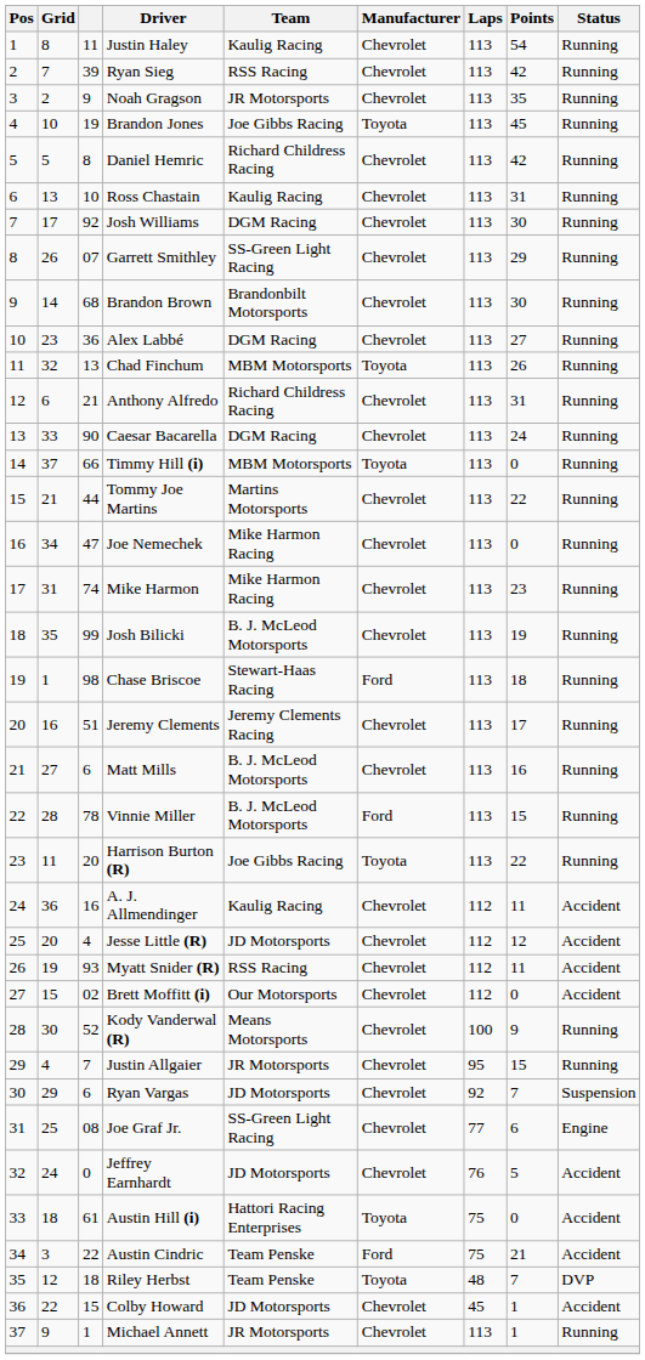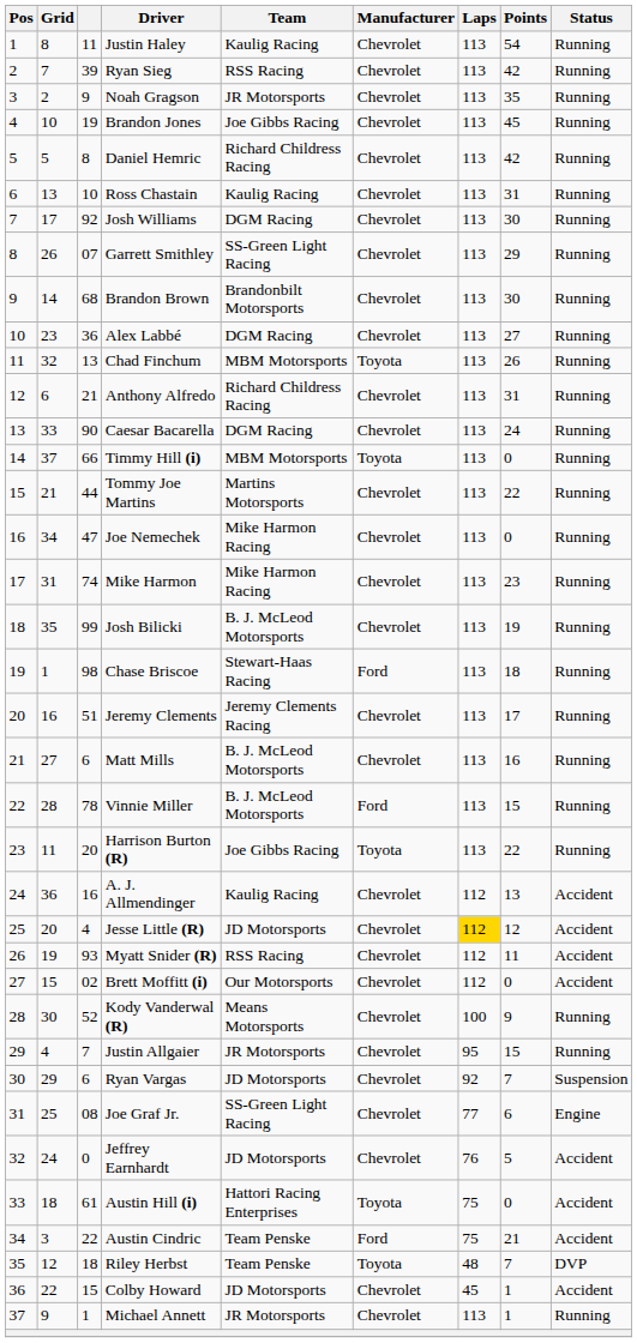 <table class="wikitable" style="font-size:98%">
 <tr>
 <th>Pos</th>
 <th>Grid</th>
 <th></th>
 <th>Driver</th>
 <th>Team</th>
 <th>Manufacturer</th>
 <th>Laps</th>
 <th>Points</th>
 <th>Status</th>
 </tr>
 <tr>
 <td>1</td>
 <td>8</td>
 <td>11</td>
 <td>Justin Haley</td>
 <td>Kaulig Racing</td>
 <td>Chevrolet</td>
 <td>113</td>
 <td>54</td>
 <td>Running</td>
 </tr>
 <tr>
 <td>2</td>
 <td>7</td>
 <td>39</td>
 <td>Ryan Sieg</td>
 <td>RSS Racing</td>
 <td>Chevrolet</td>
 <td>113</td>
 <td>42</td>
 <td>Running</td>
 </tr>
 <tr>
 <td>3</td>
 <td>2</td>
 <td>9</td>
 <td>Noah Gragson</td>
 <td>JR Motorsports</td>
 <td>Chevrolet</td>
 <td>113</td>
 <td>35</td>
 <td>Running</td>
 </tr>
 <tr>
 <td>4</td>
 <td>10</td>
 <td>19</td>
 <td>Brandon Jones</td>
 <td>Joe Gibbs Racing</td>
-<td>Toyota</td>
+<td>Chevrolet</td>
 <td>113</td>
 <td>45</td>
 <td>Running</td>
 </tr>
 <tr>
 <td>5</td>
 <td>5</td>
 <td>8</td>
 <td>Daniel Hemric</td>
 <td>Richard Childress Racing</td>
 <td>Chevrolet</td>
 <td>113</td>
 <td>42</td>
 <td>Running</td>
 </tr>
 <tr>
 <td>6</td>
 <td>13</td>
 <td>10</td>
 <td>Ross Chastain</td>
 <td>Kaulig Racing</td>
 <td>Chevrolet</td>
 <td>113</td>
 <td>31</td>
 <td>Running</td>
 </tr>
 <tr>
 <td>7</td>
 <td>17</td>
 <td>92</td>
 <td>Josh Williams</td>
 <td>DGM Racing</td>
 <td>Chevrolet</td>
 <td>113</td>
 <td>30</td>
 <td>Running</td>
 </tr>
 <tr>
 <td>8</td>
 <td>26</td>
 <td>07</td>
 <td>Garrett Smithley</td>
 <td>SS-Green Light Racing</td>
 <td>Chevrolet</td>
 <td>113</td>
 <td>29</td>
 <td>Running</td>
 </tr>
 <tr>
 <td>9</td>
 <td>14</td>
 <td>68</td>
 <td>Brandon Brown</td>
 <td>Brandonbilt Motorsports</td>
 <td>Chevrolet</td>
 <td>113</td>
 <td>30</td>
 <td>Running</td>
 </tr>
 <tr>
 <td>10</td>
 <td>23</td>
 <td>36</td>
 <td>Alex Labbé</td>
 <td>DGM Racing</td>
 <td>Chevrolet</td>
 <td>113</td>
 <td>27</td>
 <td>Running</td>
 </tr>
 <tr>
 <td>11</td>
 <td>32</td>
 <td>13</td>
 <td>Chad Finchum</td>
 <td>MBM Motorsports</td>
 <td>Toyota</td>
 <td>113</td>
 <td>26</td>
 <td>Running</td>
 </tr>
 <tr>
 <td>12</td>
 <td>6</td>
 <td>21</td>
 <td>Anthony Alfredo</td>
 <td>Richard Childress Racing</td>
 <td>Chevrolet</td>
 <td>113</td>
 <td>31</td>
 <td>Running</td>
 </tr>
 <tr>
 <td>13</td>
 <td>33</td>
 <td>90</td>
 <td>Caesar Bacarella</td>
 <td>DGM Racing</td>
 <td>Chevrolet</td>
 <td>113</td>
 <td>24</td>
 <td>Running</td>
 </tr>
 <tr>
 <td>14</td>
 <td>37</td>
 <td>66</td>
 <td>Timmy Hill <strong>(i)</strong></td>
 <td>MBM Motorsports</td>
 <td>Toyota</td>
 <td>113</td>
 <td>0</td>
 <td>Running</td>
 </tr>
 <tr>
 <td>15</td>
 <td>21</td>
 <td>44</td>
 <td>Tommy Joe Martins</td>
 <td>Martins Motorsports</td>
 <td>Chevrolet</td>
 <td>113</td>
 <td>22</td>
 <td>Running</td>
 </tr>
 <tr>
 <td>16</td>
 <td>34</td>
 <td>47</td>
 <td>Joe Nemechek</td>
 <td>Mike Harmon Racing</td>
 <td>Chevrolet</td>
 <td>113</td>
 <td>0</td>
 <td>Running</td>
 </tr>
 <tr>
 <td>17</td>
 <td>31</td>
 <td>74</td>
 <td>Mike Harmon</td>
 <td>Mike Harmon Racing</td>
 <td>Chevrolet</td>
 <td>113</td>
 <td>23</td>
 <td>Running</td>
 </tr>
 <tr>
 <td>18</td>
 <td>35</td>
 <td>99</td>
 <td>Josh Bilicki</td>
 <td>B. J. McLeod Motorsports</td>
 <td>Chevrolet</td>
 <td>113</td>
 <td>19</td>
 <td>Running</td>
 </tr>
 <tr>
 <td>19</td>
 <td>1</td>
 <td>98</td>
 <td>Chase Briscoe</td>
 <td>Stewart-Haas Racing</td>
 <td>Ford</td>
 <td>113</td>
 <td>18</td>
 <td>Running</td>
 </tr>
 <tr>
 <td>20</td>
 <td>16</td>
 <td>51</td>
 <td>Jeremy Clements</td>
 <td>Jeremy Clements Racing</td>
 <td>Chevrolet</td>
 <td>113</td>
 <td>17</td>
 <td>Running</td>
 </tr>
 <tr>
 <td>21</td>
 <td>27</td>
 <td>6</td>
 <td>Matt Mills</td>
 <td>B. J. McLeod Motorsports</td>
 <td>Chevrolet</td>
 <td>113</td>
 <td>16</td>
 <td>Running</td>
 </tr>
 <tr>
 <td>22</td>
 <td>28</td>
 <td>78</td>
 <td>Vinnie Miller</td>
 <td>B. J. McLeod Motorsports</td>
 <td>Ford</td>
 <td>113</td>
 <td>15</td>
 <td>Running</td>
 </tr>
 <tr>
 <td>23</td>
 <td>11</td>
 <td>20</td>
 <td>Harrison Burton <strong>(R)</strong></td>
 <td>Joe Gibbs Racing</td>
 <td>Toyota</td>
 <td>113</td>
 <td>22</td>
 <td>Running</td>
 </tr>
 <tr>
 <td>24</td>
 <td>36</td>
 <td>16</td>
 <td>A. J. Allmendinger</td>
 <td>Kaulig Racing</td>
 <td>Chevrolet</td>
 <td>112</td>
-<td>11</td>
+<td>13</td>
 <td>Accident</td>
 </tr>
 <tr>
 <td>25</td>
 <td>20</td>
 <td>4</td>
 <td>Jesse Little <strong>(R)</strong></td>
 <td>JD Motorsports</td>
 <td>Chevrolet</td>
-<td>112</td>
+<td style="background: gold;">112</td>
 <td>12</td>
 <td>Accident</td>
 </tr>
 <tr>
 <td>26</td>
 <td>19</td>
 <td>93</td>
 <td>Myatt Snider <strong>(R)</strong></td>
 <td>RSS Racing</td>
 <td>Chevrolet</td>
 <td>112</td>
 <td>11</td>
 <td>Accident</td>
 </tr>
 <tr>
 <td>27</td>
 <td>15</td>
 <td>02</td>
 <td>Brett Moffitt <strong>(i)</strong></td>
 <td>Our Motorsports</td>
 <td>Chevrolet</td>
 <td>112</td>
 <td>0</td>
 <td>Accident</td>
 </tr>
 <tr>
 <td>28</td>
 <td>30</td>
 <td>52</td>
 <td>Kody Vanderwal <strong>(R)</strong></td>
 <td>Means Motorsports</td>
 <td>Chevrolet</td>
 <td>100</td>
 <td>9</td>
 <td>Running</td>
 </tr>
 <tr>
 <td>29</td>
 <td>4</td>
 <td>7</td>
 <td>Justin Allgaier</td>
 <td>JR Motorsports</td>
 <td>Chevrolet</td>
 <td>95</td>
 <td>15</td>
 <td>Running</td>
 </tr>
 <tr>
 <td>30</td>
 <td>29</td>
 <td>6</td>
 <td>Ryan Vargas</td>
 <td>JD Motorsports</td>
 <td>Chevrolet</td>
 <td>92</td>
 <td>7</td>
 <td>Suspension</td>
 </tr>
 <tr>
 <td>31</td>
 <td>25</td>
 <td>08</td>
 <td>Joe Graf Jr.</td>
 <td>SS-Green Light Racing</td>
 <td>Chevrolet</td>
 <td>77</td>
 <td>6</td>
 <td>Engine</td>
 </tr>
 <tr>
 <td>32</td>
 <td>24</td>
 <td>0</td>
 <td>Jeffrey Earnhardt</td>
 <td>JD Motorsports</td>
 <td>Chevrolet</td>
 <td>76</td>
 <td>5</td>
 <td>Accident</td>
 </tr>
 <tr>
 <td>33</td>
 <td>18</td>
 <td>61</td>
 <td>Austin Hill <strong>(i)</strong></td>
 <td>Hattori Racing Enterprises</td>
 <td>Toyota</td>
 <td>75</td>
 <td>0</td>
 <td>Accident</td>
 </tr>
 <tr>
 <td>34</td>
 <td>3</td>
 <td>22</td>
 <td>Austin Cindric</td>
 <td>Team Penske</td>
 <td>Ford</td>
 <td>75</td>
 <td>21</td>
 <td>Accident</td>
 </tr>
 <tr>
 <td>35</td>
 <td>12</td>
 <td>18</td>
 <td>Riley Herbst</td>
 <td>Team Penske</td>
 <td>Toyota</td>
 <td>48</td>
 <td>7</td>
 <td>DVP</td>
 </tr>
 <tr>
 <td>36</td>
 <td>22</td>
 <td>15</td>
 <td>Colby Howard</td>
 <td>JD Motorsports</td>
 <td>Chevrolet</td>
 <td>45</td>
 <td>1</td>
 <td>Accident</td>
 </tr>
 <tr>
 <td>37</td>
 <td>9</td>
 <td>1</td>
 <td>Michael Annett</td>
 <td>JR Motorsports</td>
 <td>Chevrolet</td>
 <td>113</td>
 <td>1</td>
 <td>Running</td>
 </tr>
 <tr>
 <th colspan="9"></th>
 </tr>
 <tr>
 </tr>
 </table>
